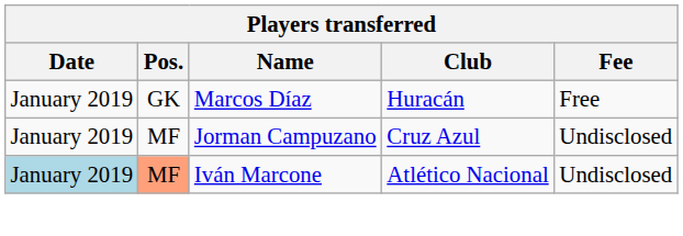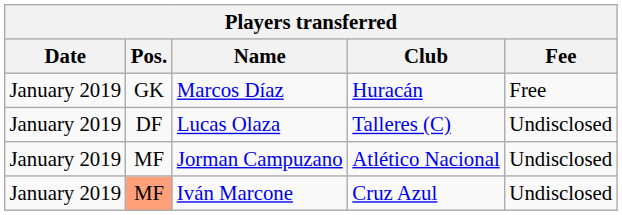 <table class="wikitable" style="font-size:95%;">
 <tr>
 <th colspan="5">Players transferred</th>
 </tr>
 <tr>
 <th>Date</th>
 <th>Pos.</th>
 <th>Name</th>
 <th>Club</th>
 <th>Fee</th>
 </tr>
 <tr>
 <td>January 2019</td>
 <td align="center">GK</td>
 <td> <a href='#'>Marcos Díaz</a></td>
 <td> <a href='#'>Huracán</a></td>
 <td>Free</td>
 </tr>
 <tr>
 <td>January 2019</td>
+<td align="center">DF</td>
+<td> <a href='#'>Lucas Olaza</a></td>
+<td> <a href='#'>Talleres (C)</a></td>
+<td>Undisclosed</td>
+</tr>
+<tr>
+<td>January 2019</td>
 <td align="center">MF</td>
 <td> <a href='#'>Jorman Campuzano</a></td>
+<td> <a href='#'>Atlético Nacional</a></td>
+<td>Undisclosed</td>
+</tr>
+<tr>
+<td>January 2019</td>
+<td align="center" style="background: lightsalmon;">MF</td>
+<td> <a href='#'>Iván Marcone</a></td>
 <td> <a href='#'>Cruz Azul</a></td>
 <td>Undisclosed</td>
 </tr>
-<tr>
-<td style="background: lightblue;">January 2019</td>
-<td align="center" style="background: lightsalmon;">MF</td>
-<td> <a href='#'>Iván Marcone</a></td>
-<td> <a href='#'>Atlético Nacional</a></td>
-<td>Undisclosed</td>
-</tr>
 </table>
